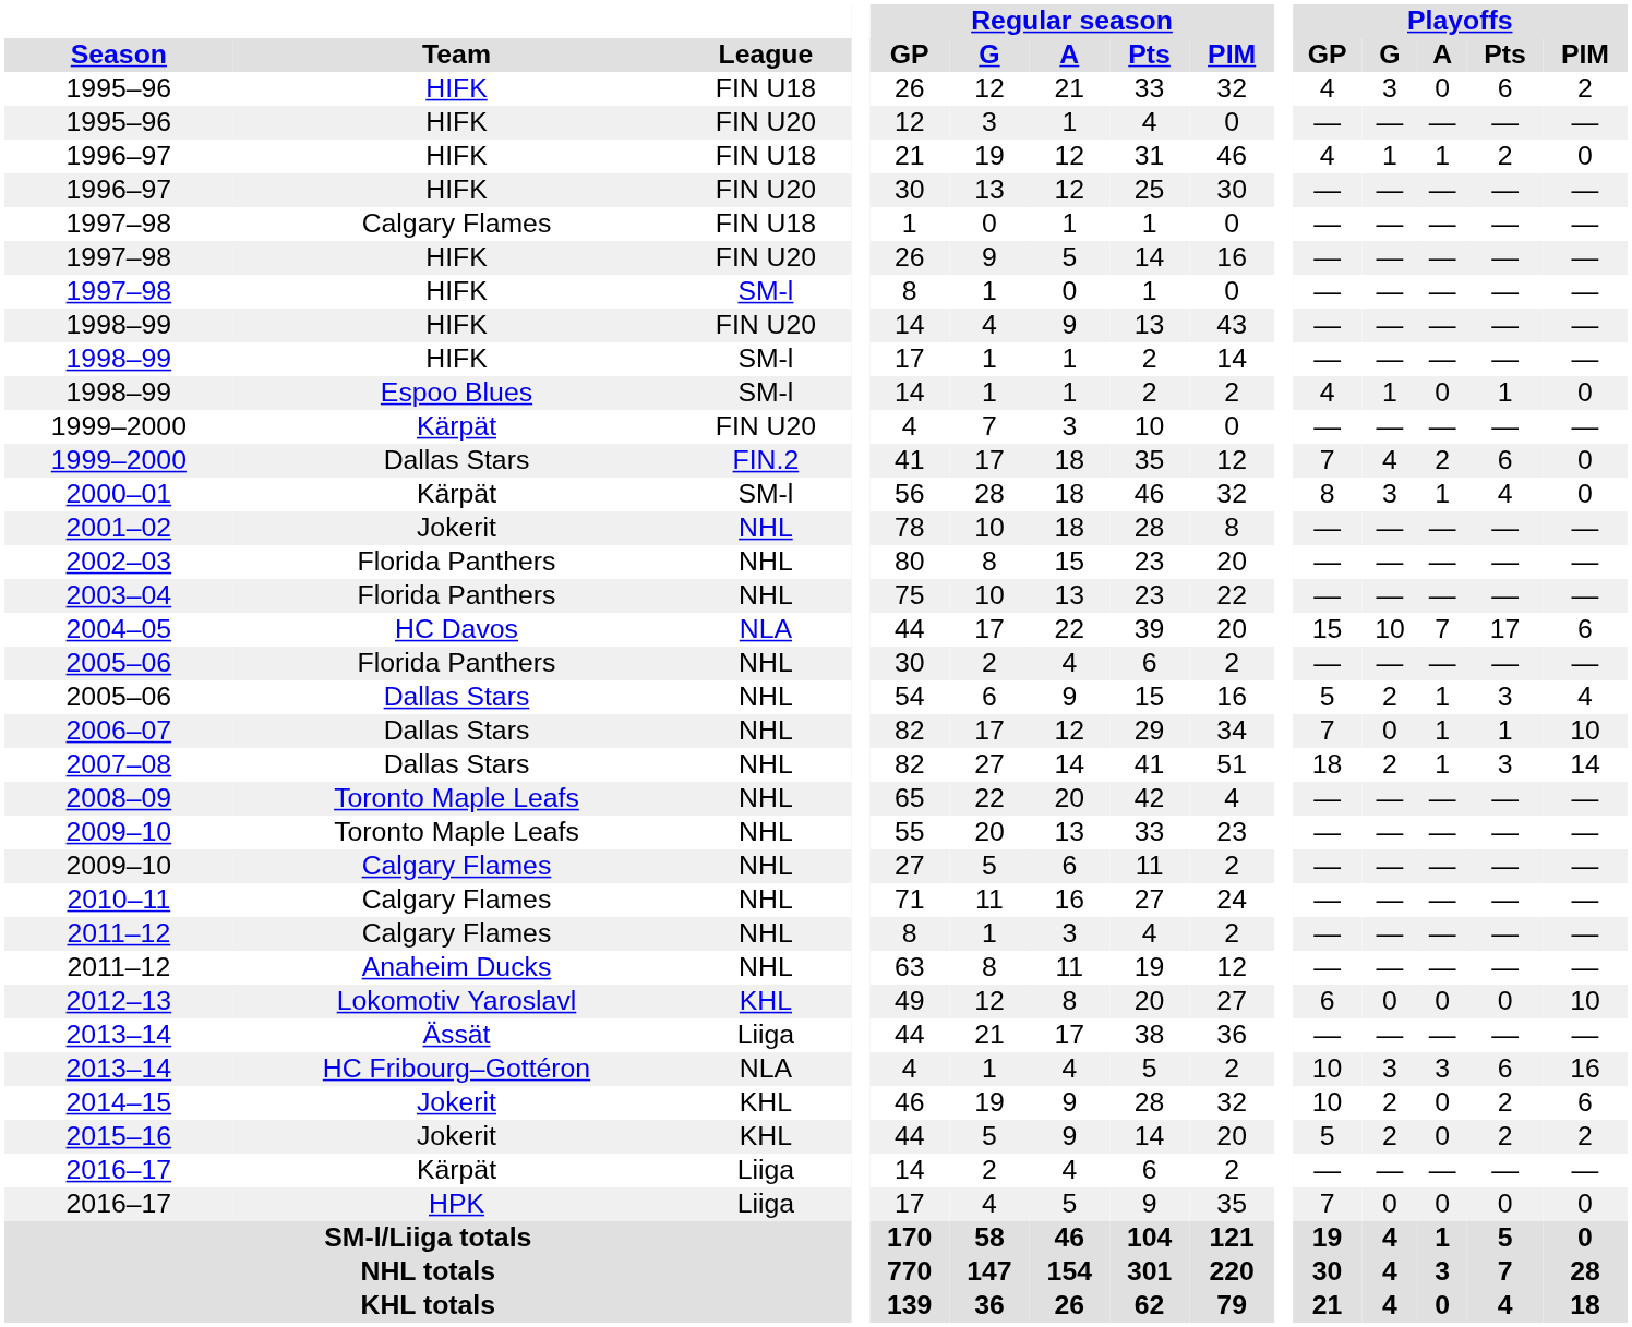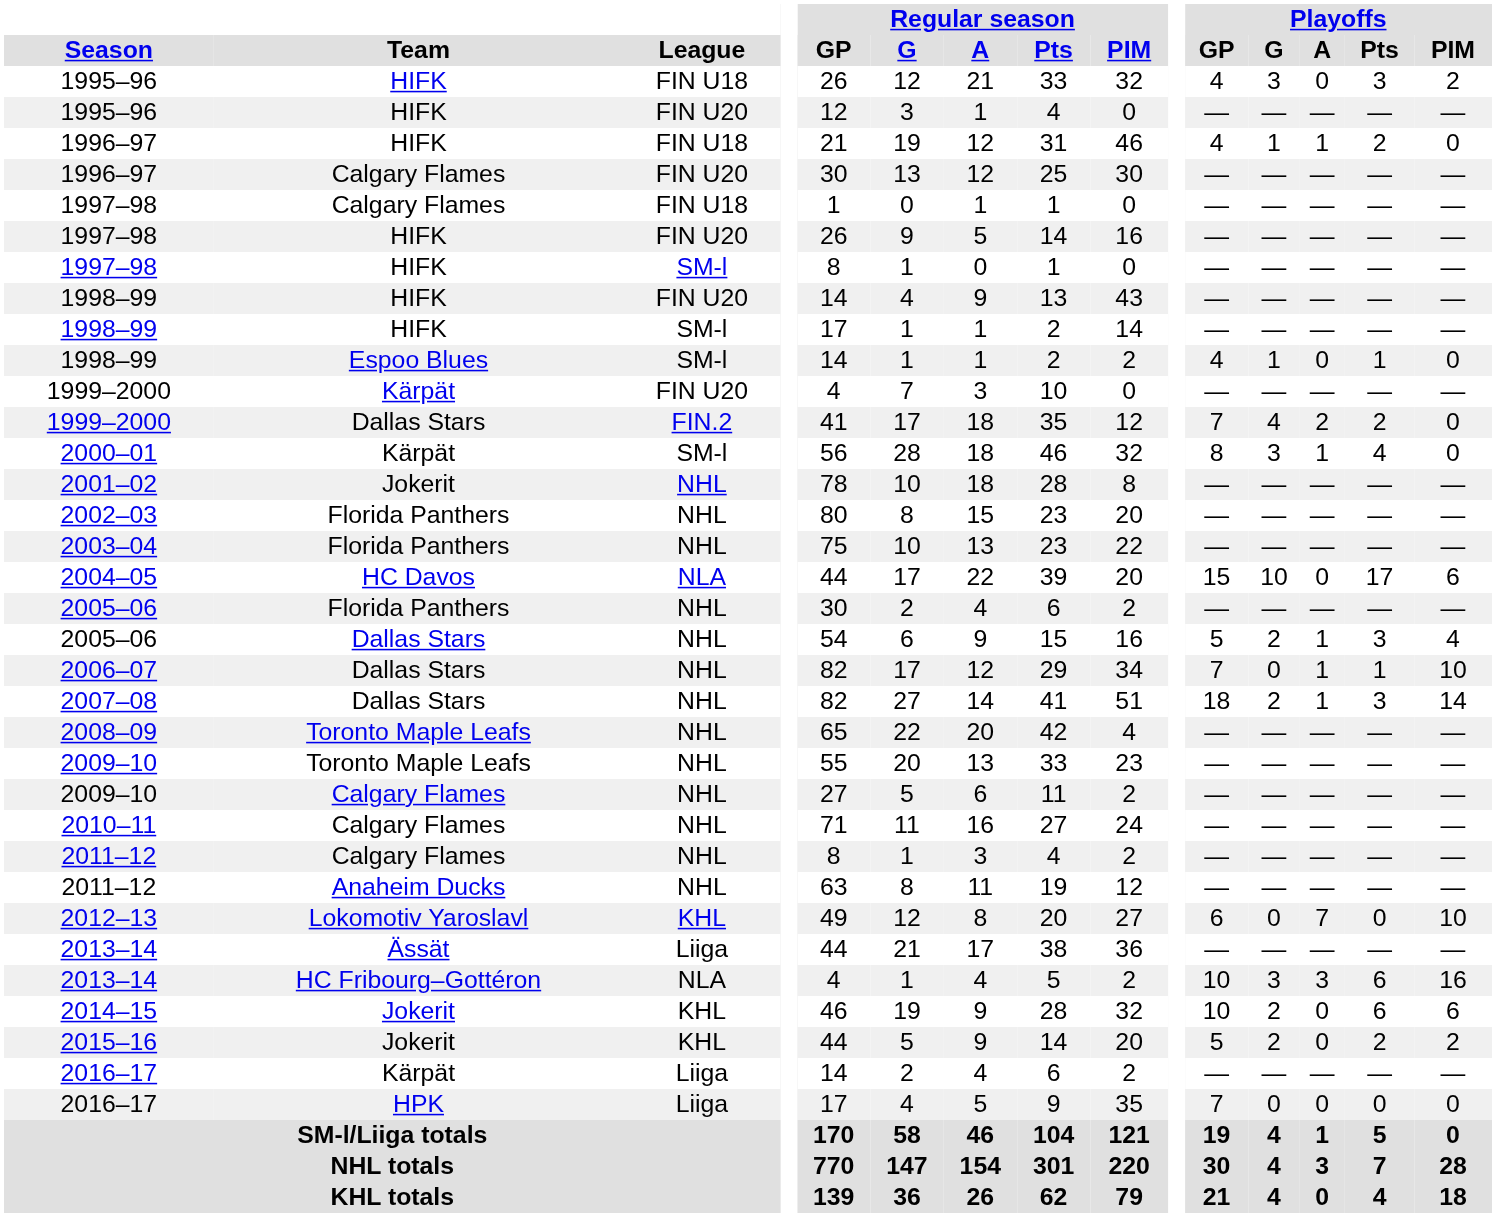 <table border="0" cellpadding="1" cellspacing="0" style="text-align:center; width:60em">
 <tr bgcolor="#e0e0e0">
 <th colspan="3" bgcolor="#ffffff"> </th>
 <th rowspan="99" bgcolor="#ffffff"> </th>
 <th colspan="5"><a href='#'>Regular season</a></th>
 <th rowspan="99" bgcolor="#ffffff"> </th>
 <th colspan="5"><a href='#'>Playoffs</a></th>
 </tr>
 <tr bgcolor="#e0e0e0">
 <th><a href='#'>Season</a></th>
 <th>Team</th>
 <th>League</th>
 <th>GP</th>
 <th><a href='#'>G</a></th>
 <th><a href='#'>A</a></th>
 <th><a href='#'>Pts</a></th>
 <th><a href='#'>PIM</a></th>
 <th>GP</th>
 <th>G</th>
 <th>A</th>
 <th>Pts</th>
 <th>PIM</th>
 </tr>
 <tr>
 <td>1995–96</td>
 <td><a href='#'>HIFK</a></td>
 <td>FIN U18</td>
 <td>26</td>
 <td>12</td>
 <td>21</td>
 <td>33</td>
 <td>32</td>
 <td>4</td>
 <td>3</td>
 <td>0</td>
-<td>6</td>
+<td>3</td>
 <td>2</td>
 </tr>
 <tr bgcolor="#f0f0f0">
 <td>1995–96</td>
 <td>HIFK</td>
 <td>FIN U20</td>
 <td>12</td>
 <td>3</td>
 <td>1</td>
 <td>4</td>
 <td>0</td>
 <td>—</td>
 <td>—</td>
 <td>—</td>
 <td>—</td>
 <td>—</td>
 </tr>
 <tr>
 <td>1996–97</td>
 <td>HIFK</td>
 <td>FIN U18</td>
 <td>21</td>
 <td>19</td>
 <td>12</td>
 <td>31</td>
 <td>46</td>
 <td>4</td>
 <td>1</td>
 <td>1</td>
 <td>2</td>
 <td>0</td>
 </tr>
 <tr bgcolor="#f0f0f0">
 <td>1996–97</td>
-<td>HIFK</td>
+<td>Calgary Flames</td>
 <td>FIN U20</td>
 <td>30</td>
 <td>13</td>
 <td>12</td>
 <td>25</td>
 <td>30</td>
 <td>—</td>
 <td>—</td>
 <td>—</td>
 <td>—</td>
 <td>—</td>
 </tr>
 <tr>
 <td>1997–98</td>
 <td>Calgary Flames</td>
 <td>FIN U18</td>
 <td>1</td>
 <td>0</td>
 <td>1</td>
 <td>1</td>
 <td>0</td>
 <td>—</td>
 <td>—</td>
 <td>—</td>
 <td>—</td>
 <td>—</td>
 </tr>
 <tr bgcolor="#f0f0f0">
 <td>1997–98</td>
 <td>HIFK</td>
 <td>FIN U20</td>
 <td>26</td>
 <td>9</td>
 <td>5</td>
 <td>14</td>
 <td>16</td>
 <td>—</td>
 <td>—</td>
 <td>—</td>
 <td>—</td>
 <td>—</td>
 </tr>
 <tr>
 <td><a href='#'>1997–98</a></td>
 <td>HIFK</td>
 <td><a href='#'>SM-l</a></td>
 <td>8</td>
 <td>1</td>
 <td>0</td>
 <td>1</td>
 <td>0</td>
 <td>—</td>
 <td>—</td>
 <td>—</td>
 <td>—</td>
 <td>—</td>
 </tr>
 <tr bgcolor="#f0f0f0">
 <td>1998–99</td>
 <td>HIFK</td>
 <td>FIN U20</td>
 <td>14</td>
 <td>4</td>
 <td>9</td>
 <td>13</td>
 <td>43</td>
 <td>—</td>
 <td>—</td>
 <td>—</td>
 <td>—</td>
 <td>—</td>
 </tr>
 <tr>
 <td><a href='#'>1998–99</a></td>
 <td>HIFK</td>
 <td>SM-l</td>
 <td>17</td>
 <td>1</td>
 <td>1</td>
 <td>2</td>
 <td>14</td>
 <td>—</td>
 <td>—</td>
 <td>—</td>
 <td>—</td>
 <td>—</td>
 </tr>
 <tr bgcolor="#f0f0f0">
 <td>1998–99</td>
 <td><a href='#'>Espoo Blues</a></td>
 <td>SM-l</td>
 <td>14</td>
 <td>1</td>
 <td>1</td>
 <td>2</td>
 <td>2</td>
 <td>4</td>
 <td>1</td>
 <td>0</td>
 <td>1</td>
 <td>0</td>
 </tr>
 <tr>
 <td>1999–2000</td>
 <td><a href='#'>Kärpät</a></td>
 <td>FIN U20</td>
 <td>4</td>
 <td>7</td>
 <td>3</td>
 <td>10</td>
 <td>0</td>
 <td>—</td>
 <td>—</td>
 <td>—</td>
 <td>—</td>
 <td>—</td>
 </tr>
 <tr bgcolor="#f0f0f0">
 <td><a href='#'>1999–2000</a></td>
 <td>Dallas Stars</td>
 <td><a href='#'>FIN.2</a></td>
 <td>41</td>
 <td>17</td>
 <td>18</td>
 <td>35</td>
 <td>12</td>
 <td>7</td>
 <td>4</td>
 <td>2</td>
-<td>6</td>
+<td>2</td>
 <td>0</td>
 </tr>
 <tr>
 <td><a href='#'>2000–01</a></td>
 <td>Kärpät</td>
 <td>SM-l</td>
 <td>56</td>
 <td>28</td>
 <td>18</td>
 <td>46</td>
 <td>32</td>
 <td>8</td>
 <td>3</td>
 <td>1</td>
 <td>4</td>
 <td>0</td>
 </tr>
 <tr bgcolor="#f0f0f0">
 <td><a href='#'>2001–02</a></td>
 <td>Jokerit</td>
 <td><a href='#'>NHL</a></td>
 <td>78</td>
 <td>10</td>
 <td>18</td>
 <td>28</td>
 <td>8</td>
 <td>—</td>
 <td>—</td>
 <td>—</td>
 <td>—</td>
 <td>—</td>
 </tr>
 <tr>
 <td><a href='#'>2002–03</a></td>
 <td>Florida Panthers</td>
 <td>NHL</td>
 <td>80</td>
 <td>8</td>
 <td>15</td>
 <td>23</td>
 <td>20</td>
 <td>—</td>
 <td>—</td>
 <td>—</td>
 <td>—</td>
 <td>—</td>
 </tr>
 <tr bgcolor="#f0f0f0">
 <td><a href='#'>2003–04</a></td>
 <td>Florida Panthers</td>
 <td>NHL</td>
 <td>75</td>
 <td>10</td>
 <td>13</td>
 <td>23</td>
 <td>22</td>
 <td>—</td>
 <td>—</td>
 <td>—</td>
 <td>—</td>
 <td>—</td>
 </tr>
 <tr>
 <td><a href='#'>2004–05</a></td>
 <td><a href='#'>HC Davos</a></td>
 <td><a href='#'>NLA</a></td>
 <td>44</td>
 <td>17</td>
 <td>22</td>
 <td>39</td>
 <td>20</td>
 <td>15</td>
 <td>10</td>
-<td>7</td>
+<td>0</td>
 <td>17</td>
 <td>6</td>
 </tr>
 <tr bgcolor="#f0f0f0">
 <td><a href='#'>2005–06</a></td>
 <td>Florida Panthers</td>
 <td>NHL</td>
 <td>30</td>
 <td>2</td>
 <td>4</td>
 <td>6</td>
 <td>2</td>
 <td>—</td>
 <td>—</td>
 <td>—</td>
 <td>—</td>
 <td>—</td>
 </tr>
 <tr>
 <td>2005–06</td>
 <td><a href='#'>Dallas Stars</a></td>
 <td>NHL</td>
 <td>54</td>
 <td>6</td>
 <td>9</td>
 <td>15</td>
 <td>16</td>
 <td>5</td>
 <td>2</td>
 <td>1</td>
 <td>3</td>
 <td>4</td>
 </tr>
 <tr bgcolor="#f0f0f0">
 <td><a href='#'>2006–07</a></td>
 <td>Dallas Stars</td>
 <td>NHL</td>
 <td>82</td>
 <td>17</td>
 <td>12</td>
 <td>29</td>
 <td>34</td>
 <td>7</td>
 <td>0</td>
 <td>1</td>
 <td>1</td>
 <td>10</td>
 </tr>
 <tr>
 <td><a href='#'>2007–08</a></td>
 <td>Dallas Stars</td>
 <td>NHL</td>
 <td>82</td>
 <td>27</td>
 <td>14</td>
 <td>41</td>
 <td>51</td>
 <td>18</td>
 <td>2</td>
 <td>1</td>
 <td>3</td>
 <td>14</td>
 </tr>
 <tr bgcolor="#f0f0f0">
 <td><a href='#'>2008–09</a></td>
 <td><a href='#'>Toronto Maple Leafs</a></td>
 <td>NHL</td>
 <td>65</td>
 <td>22</td>
 <td>20</td>
 <td>42</td>
 <td>4</td>
 <td>—</td>
 <td>—</td>
 <td>—</td>
 <td>—</td>
 <td>—</td>
 </tr>
 <tr>
 <td><a href='#'>2009–10</a></td>
 <td>Toronto Maple Leafs</td>
 <td>NHL</td>
 <td>55</td>
 <td>20</td>
 <td>13</td>
 <td>33</td>
 <td>23</td>
 <td>—</td>
 <td>—</td>
 <td>—</td>
 <td>—</td>
 <td>—</td>
 </tr>
 <tr bgcolor="#f0f0f0">
 <td>2009–10</td>
 <td><a href='#'>Calgary Flames</a></td>
 <td>NHL</td>
 <td>27</td>
 <td>5</td>
 <td>6</td>
 <td>11</td>
 <td>2</td>
 <td>—</td>
 <td>—</td>
 <td>—</td>
 <td>—</td>
 <td>—</td>
 </tr>
 <tr>
 <td><a href='#'>2010–11</a></td>
 <td>Calgary Flames</td>
 <td>NHL</td>
 <td>71</td>
 <td>11</td>
 <td>16</td>
 <td>27</td>
 <td>24</td>
 <td>—</td>
 <td>—</td>
 <td>—</td>
 <td>—</td>
 <td>—</td>
 </tr>
 <tr bgcolor="#f0f0f0">
 <td><a href='#'>2011–12</a></td>
 <td>Calgary Flames</td>
 <td>NHL</td>
 <td>8</td>
 <td>1</td>
 <td>3</td>
 <td>4</td>
 <td>2</td>
 <td>—</td>
 <td>—</td>
 <td>—</td>
 <td>—</td>
 <td>—</td>
 </tr>
 <tr>
 <td>2011–12</td>
 <td><a href='#'>Anaheim Ducks</a></td>
 <td>NHL</td>
 <td>63</td>
 <td>8</td>
 <td>11</td>
 <td>19</td>
 <td>12</td>
 <td>—</td>
 <td>—</td>
 <td>—</td>
 <td>—</td>
 <td>—</td>
 </tr>
 <tr bgcolor="#f0f0f0">
 <td><a href='#'>2012–13</a></td>
 <td><a href='#'>Lokomotiv Yaroslavl</a></td>
 <td><a href='#'>KHL</a></td>
 <td>49</td>
 <td>12</td>
 <td>8</td>
 <td>20</td>
 <td>27</td>
 <td>6</td>
 <td>0</td>
-<td>0</td>
+<td>7</td>
 <td>0</td>
 <td>10</td>
 </tr>
 <tr>
 <td><a href='#'>2013–14</a></td>
 <td><a href='#'>Ässät</a></td>
 <td>Liiga</td>
 <td>44</td>
 <td>21</td>
 <td>17</td>
 <td>38</td>
 <td>36</td>
 <td>—</td>
 <td>—</td>
 <td>—</td>
 <td>—</td>
 <td>—</td>
 </tr>
 <tr bgcolor="#f0f0f0">
 <td><a href='#'>2013–14</a></td>
 <td><a href='#'>HC Fribourg–Gottéron</a></td>
 <td>NLA</td>
 <td>4</td>
 <td>1</td>
 <td>4</td>
 <td>5</td>
 <td>2</td>
 <td>10</td>
 <td>3</td>
 <td>3</td>
 <td>6</td>
 <td>16</td>
 </tr>
 <tr>
 <td><a href='#'>2014–15</a></td>
 <td><a href='#'>Jokerit</a></td>
 <td>KHL</td>
 <td>46</td>
 <td>19</td>
 <td>9</td>
 <td>28</td>
 <td>32</td>
 <td>10</td>
 <td>2</td>
 <td>0</td>
-<td>2</td>
+<td>6</td>
 <td>6</td>
 </tr>
 <tr bgcolor="#f0f0f0">
 <td><a href='#'>2015–16</a></td>
 <td>Jokerit</td>
 <td>KHL</td>
 <td>44</td>
 <td>5</td>
 <td>9</td>
 <td>14</td>
 <td>20</td>
 <td>5</td>
 <td>2</td>
 <td>0</td>
 <td>2</td>
 <td>2</td>
 </tr>
 <tr>
 <td><a href='#'>2016–17</a></td>
 <td>Kärpät</td>
 <td>Liiga</td>
 <td>14</td>
 <td>2</td>
 <td>4</td>
 <td>6</td>
 <td>2</td>
 <td>—</td>
 <td>—</td>
 <td>—</td>
 <td>—</td>
 <td>—</td>
 </tr>
 <tr bgcolor="#f0f0f0">
 <td>2016–17</td>
 <td><a href='#'>HPK</a></td>
 <td>Liiga</td>
 <td>17</td>
 <td>4</td>
 <td>5</td>
 <td>9</td>
 <td>35</td>
 <td>7</td>
 <td>0</td>
 <td>0</td>
 <td>0</td>
 <td>0</td>
 </tr>
 <tr bgcolor="#e0e0e0">
 <th colspan="3">SM-l/Liiga totals</th>
 <th>170</th>
 <th>58</th>
 <th>46</th>
 <th>104</th>
 <th>121</th>
 <th>19</th>
 <th>4</th>
 <th>1</th>
 <th>5</th>
 <th>0</th>
 </tr>
 <tr bgcolor="#e0e0e0">
 <th colspan="3">NHL totals</th>
 <th>770</th>
 <th>147</th>
 <th>154</th>
 <th>301</th>
 <th>220</th>
 <th>30</th>
 <th>4</th>
 <th>3</th>
 <th>7</th>
 <th>28</th>
 </tr>
 <tr bgcolor="#e0e0e0">
 <th colspan="3">KHL totals</th>
 <th>139</th>
 <th>36</th>
 <th>26</th>
 <th>62</th>
 <th>79</th>
 <th>21</th>
 <th>4</th>
 <th>0</th>
 <th>4</th>
 <th>18</th>
 </tr>
 </table>
